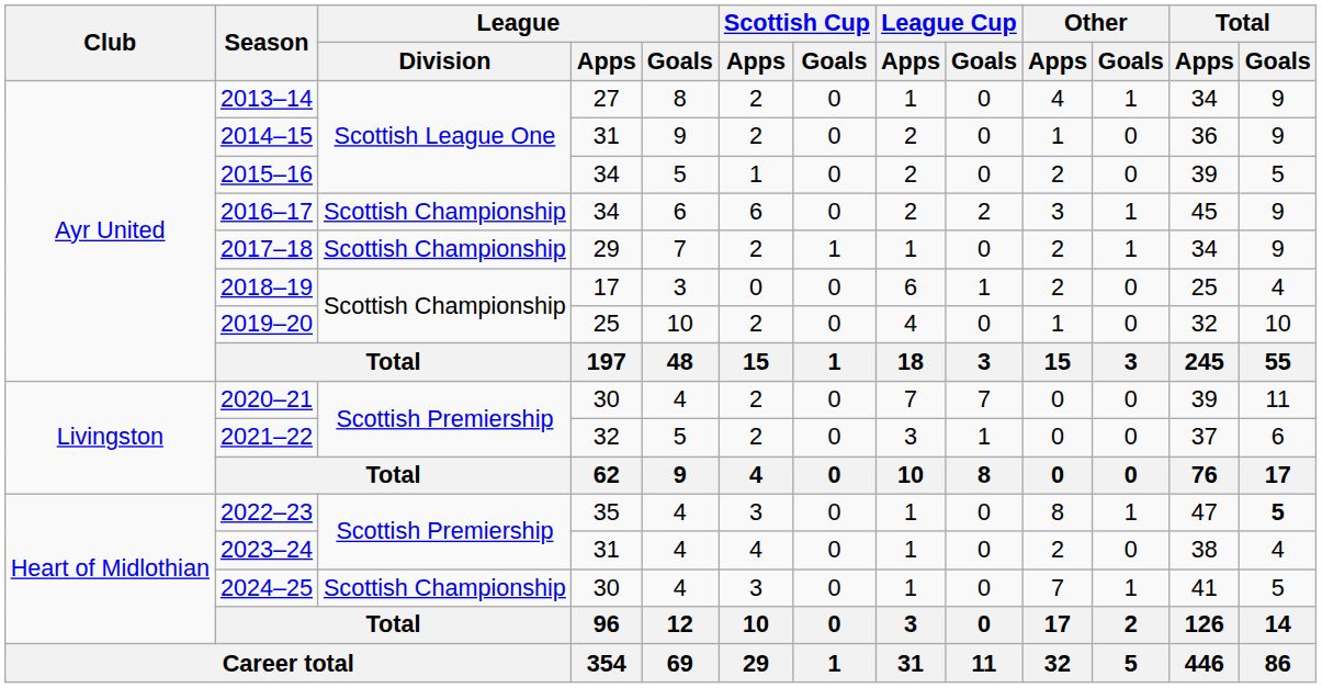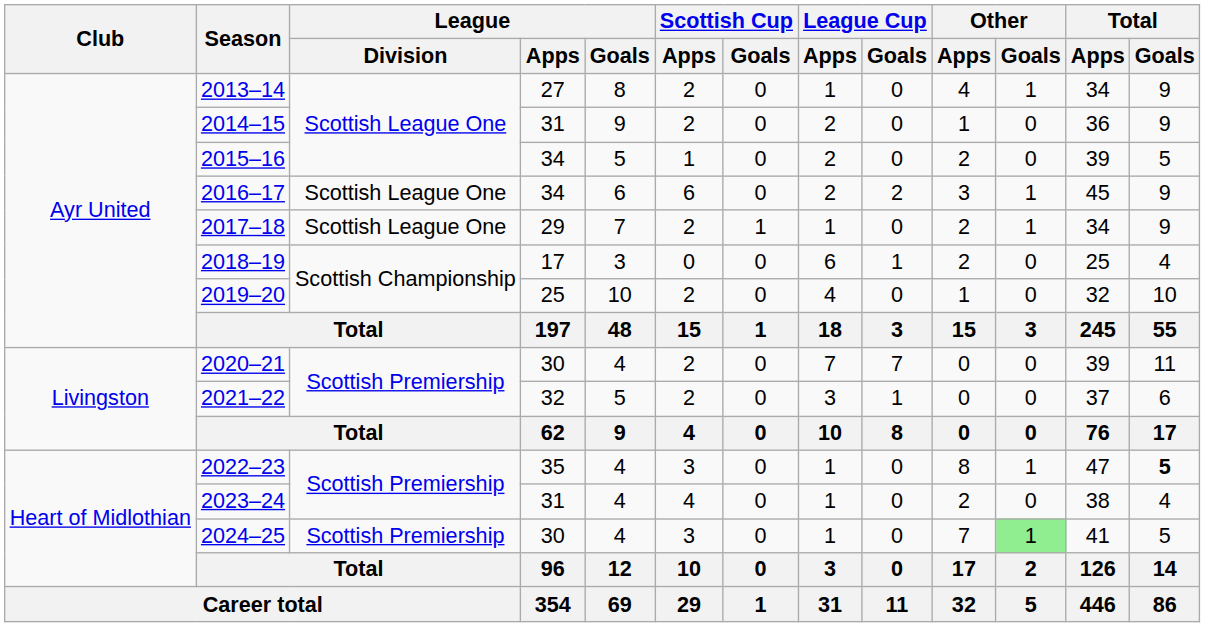 <table class="wikitable" style="text-align:center">
 <tr>
 <th rowspan=2>Club</th>
 <th rowspan=2>Season</th>
 <th colspan=3>League</th>
 <th colspan=2><a href='#'>Scottish Cup</a></th>
 <th colspan=2><a href='#'>League Cup</a></th>
 <th colspan=2>Other</th>
 <th colspan=2>Total</th>
 </tr>
 <tr>
 <th>Division</th>
 <th>Apps</th>
 <th>Goals</th>
 <th>Apps</th>
 <th>Goals</th>
 <th>Apps</th>
 <th>Goals</th>
 <th>Apps</th>
 <th>Goals</th>
 <th>Apps</th>
 <th>Goals</th>
 </tr>
 <tr>
 <td rowspan=8><a href='#'>Ayr United</a></td>
 <td><a href='#'>2013–14</a></td>
 <td rowspan="3"><a href='#'>Scottish League One</a></td>
 <td>27</td>
 <td>8</td>
 <td>2</td>
 <td>0</td>
 <td>1</td>
 <td>0</td>
 <td>4</td>
 <td>1</td>
 <td>34</td>
 <td>9</td>
 </tr>
 <tr>
 <td><a href='#'>2014–15</a></td>
 <td>31</td>
 <td>9</td>
 <td>2</td>
 <td>0</td>
 <td>2</td>
 <td>0</td>
 <td>1</td>
 <td>0</td>
 <td>36</td>
 <td>9</td>
 </tr>
 <tr>
 <td><a href='#'>2015–16</a></td>
 <td>34</td>
 <td>5</td>
 <td>1</td>
 <td>0</td>
 <td>2</td>
 <td>0</td>
 <td>2</td>
 <td>0</td>
 <td>39</td>
 <td>5</td>
 </tr>
 <tr>
 <td><a href='#'>2016–17</a></td>
-<td><a href='#'>Scottish Championship</a></td>
+<td>Scottish League One</td>
 <td>34</td>
 <td>6</td>
 <td>6</td>
 <td>0</td>
 <td>2</td>
 <td>2</td>
 <td>3</td>
 <td>1</td>
 <td>45</td>
 <td>9</td>
 </tr>
 <tr>
 <td><a href='#'>2017–18</a></td>
-<td><a href='#'>Scottish Championship</a></td>
+<td>Scottish League One</td>
 <td>29</td>
 <td>7</td>
 <td>2</td>
 <td>1</td>
 <td>1</td>
 <td>0</td>
 <td>2</td>
 <td>1</td>
 <td>34</td>
 <td>9</td>
 </tr>
 <tr>
 <td><a href='#'>2018–19</a></td>
 <td rowspan="2">Scottish Championship</td>
 <td>17</td>
 <td>3</td>
 <td>0</td>
 <td>0</td>
 <td>6</td>
 <td>1</td>
 <td>2</td>
 <td>0</td>
 <td>25</td>
 <td>4</td>
 </tr>
 <tr>
 <td><a href='#'>2019–20</a></td>
 <td>25</td>
 <td>10</td>
 <td>2</td>
 <td>0</td>
 <td>4</td>
 <td>0</td>
 <td>1</td>
 <td>0</td>
 <td>32</td>
 <td>10</td>
 </tr>
 <tr>
 <th colspan=2>Total</th>
 <th>197</th>
 <th>48</th>
 <th>15</th>
 <th>1</th>
 <th>18</th>
 <th>3</th>
 <th>15</th>
 <th>3</th>
 <th>245</th>
 <th>55</th>
 </tr>
 <tr>
 <td rowspan=3><a href='#'>Livingston</a></td>
 <td><a href='#'>2020–21</a></td>
 <td rowspan=2><a href='#'>Scottish Premiership</a></td>
 <td>30</td>
 <td>4</td>
 <td>2</td>
 <td>0</td>
 <td>7</td>
 <td>7</td>
 <td>0</td>
 <td>0</td>
 <td>39</td>
 <td>11</td>
 </tr>
 <tr>
 <td><a href='#'>2021–22</a></td>
 <td>32</td>
 <td>5</td>
 <td>2</td>
 <td>0</td>
 <td>3</td>
 <td>1</td>
 <td>0</td>
 <td>0</td>
 <td>37</td>
 <td>6</td>
 </tr>
 <tr>
 <th colspan=2>Total</th>
 <th>62</th>
 <th>9</th>
 <th>4</th>
 <th>0</th>
 <th>10</th>
 <th>8</th>
 <th>0</th>
 <th>0</th>
 <th>76</th>
 <th>17</th>
 </tr>
 <tr>
 <td rowspan=4><a href='#'>Heart of Midlothian</a></td>
 <td><a href='#'>2022–23</a></td>
 <td rowspan=2><a href='#'>Scottish Premiership</a></td>
 <td>35</td>
 <td>4</td>
 <td>3</td>
 <td>0</td>
 <td>1</td>
 <td>0</td>
 <td>8</td>
 <td>1</td>
 <td>47</td>
 <td><strong>5</strong></td>
 </tr>
 <tr>
 <td><a href='#'>2023–24</a></td>
 <td>31</td>
 <td>4</td>
 <td>4</td>
 <td>0</td>
 <td>1</td>
 <td>0</td>
 <td>2</td>
 <td>0</td>
 <td>38</td>
 <td>4</td>
 </tr>
 <tr>
 <td><a href='#'>2024–25</a></td>
-<td><a href='#'>Scottish Championship</a></td>
+<td><a href='#'>Scottish Premiership</a></td>
 <td>30</td>
 <td>4</td>
 <td>3</td>
 <td>0</td>
 <td>1</td>
 <td>0</td>
 <td>7</td>
-<td>1</td>
+<td style="background: lightgreen;">1</td>
 <td>41</td>
 <td>5</td>
 </tr>
 <tr>
 <th colspan=2>Total</th>
 <th>96</th>
 <th>12</th>
 <th>10</th>
 <th>0</th>
 <th>3</th>
 <th>0</th>
 <th>17</th>
 <th>2</th>
 <th>126</th>
 <th>14</th>
 </tr>
 <tr>
 <th colspan=3>Career total</th>
 <th>354</th>
 <th>69</th>
 <th>29</th>
 <th>1</th>
 <th>31</th>
 <th>11</th>
 <th>32</th>
 <th>5</th>
 <th>446</th>
 <th>86</th>
 </tr>
 </table>
